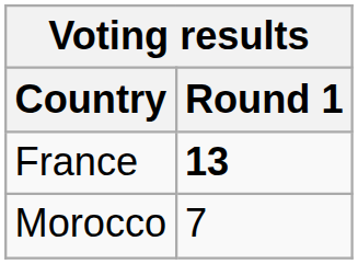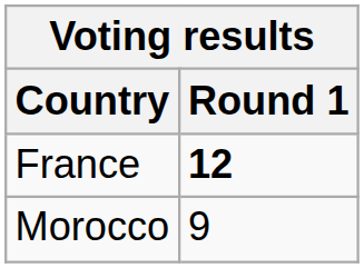 <table class="wikitable" style="margin:0.5em">
 <tr>
 <th colspan="4" style="text-align:center">Voting results</th>
 </tr>
 <tr>
 <th>Country</th>
 <th>Round 1</th>
 </tr>
 <tr>
 <td>France</td>
-<td><strong>13</strong></td>
+<td><strong>12</strong></td>
 </tr>
 <tr>
 <td>Morocco</td>
-<td>7</td>
+<td>9</td>
 </tr>
 </table>
